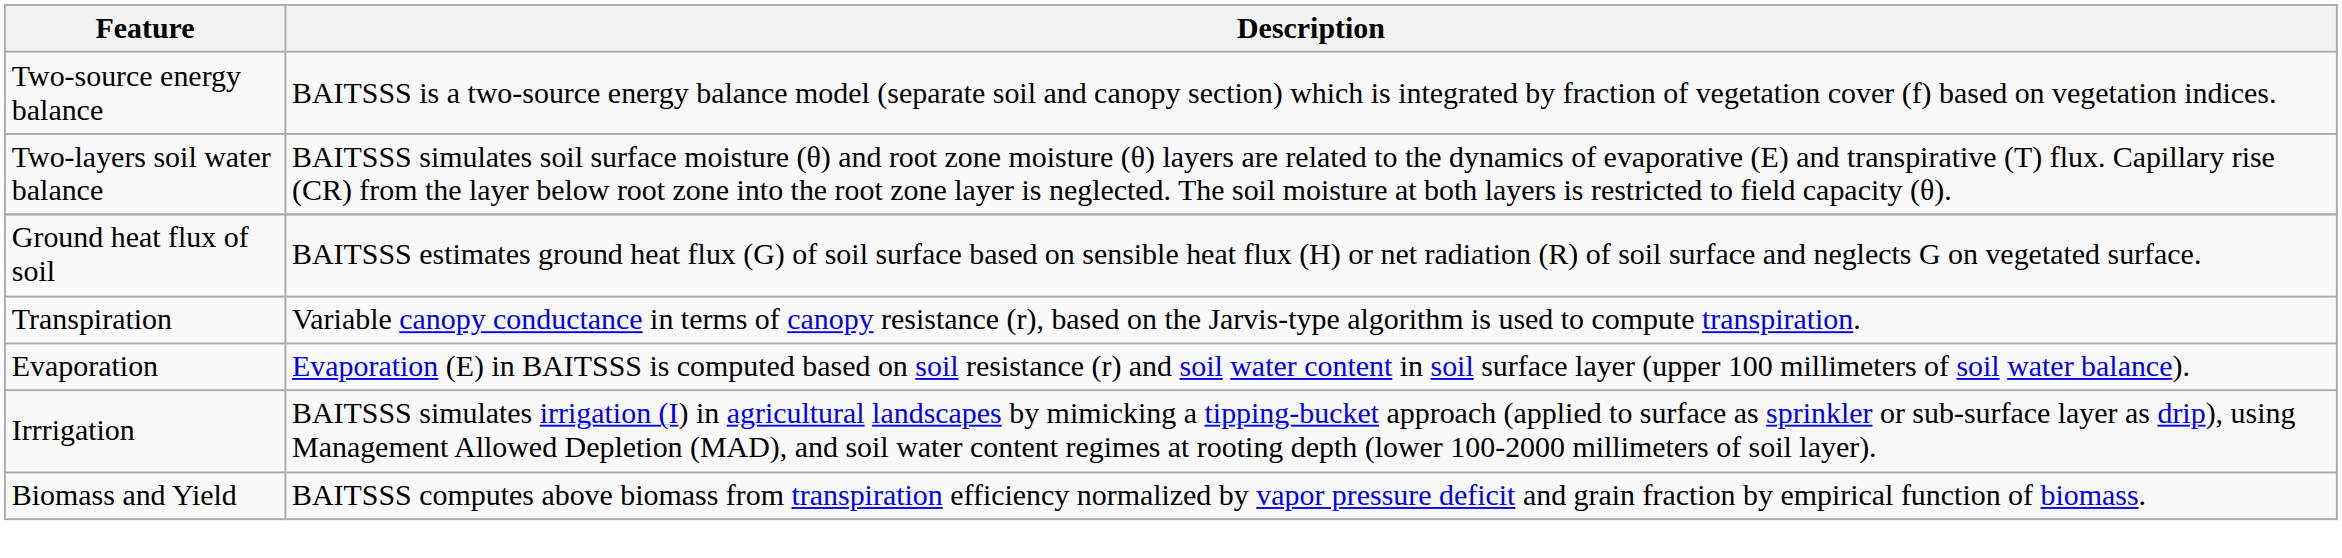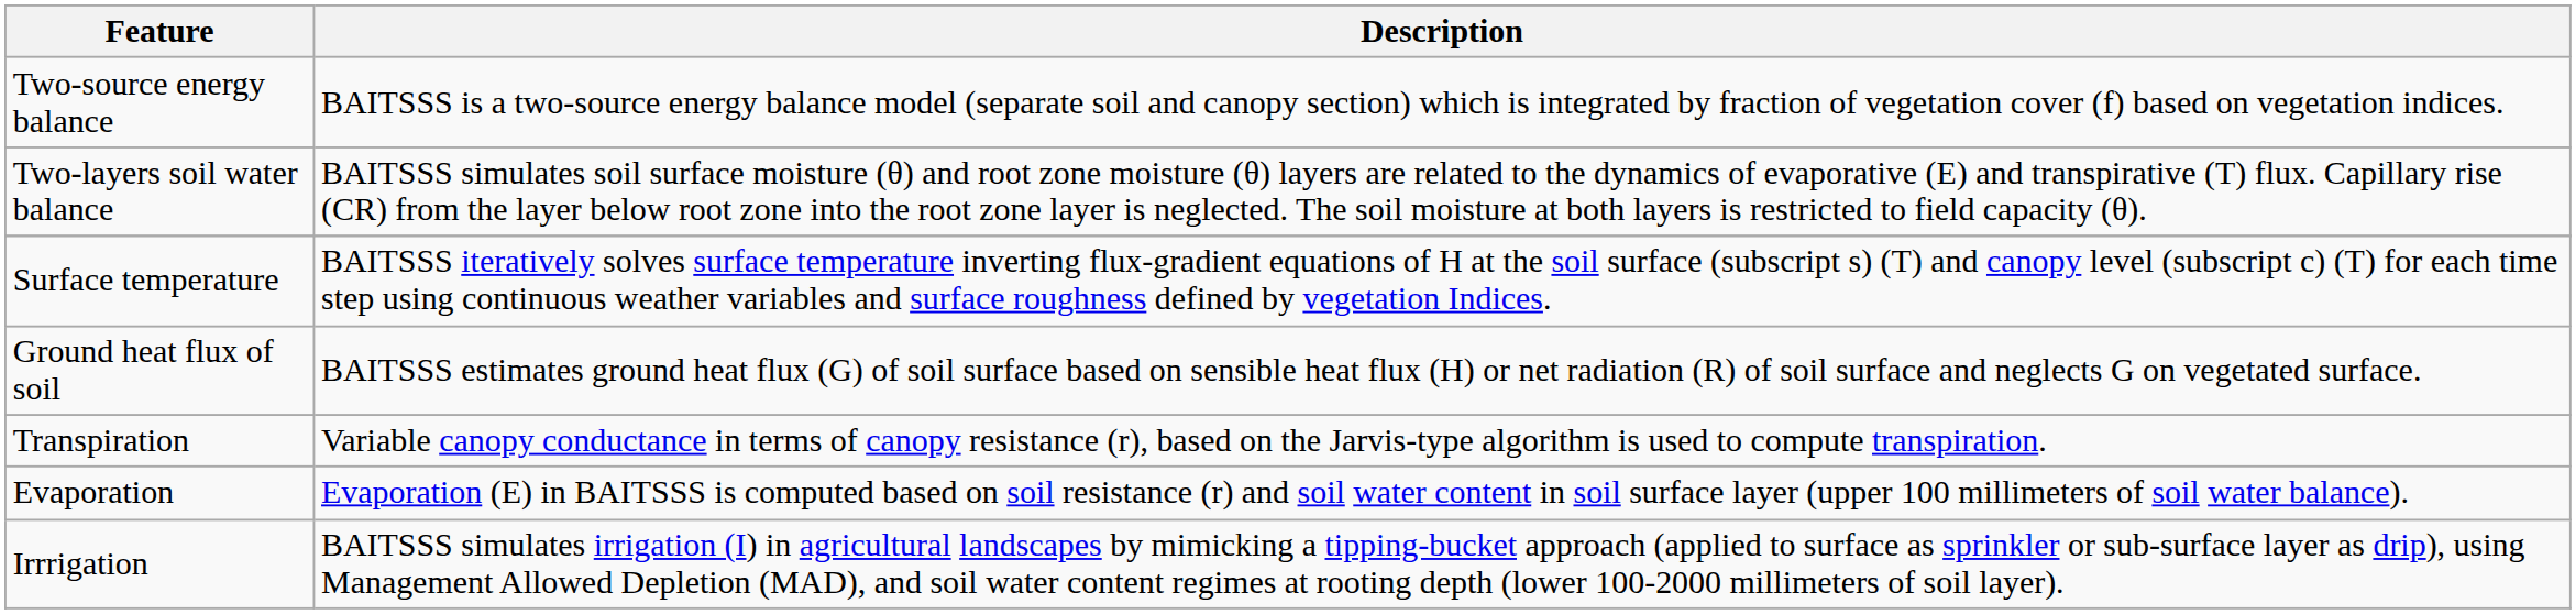 <table class="wikitable">
 <tr>
 <th>Feature</th>
 <th>Description</th>
 </tr>
 <tr>
 <td>Two-source energy balance</td>
 <td>BAITSSS is a two-source energy balance model (separate soil and canopy section) which is integrated by fraction of vegetation cover (f) based on vegetation indices.</td>
 </tr>
 <tr>
 <td>Two-layers soil water balance</td>
 <td>BAITSSS simulates soil surface moisture (θ) and root zone moisture (θ) layers are related to the dynamics of evaporative (E) and transpirative (T) flux. Capillary rise (CR) from the layer below root zone into the root zone layer is neglected. The soil moisture at both layers is restricted to field capacity (θ).</td>
 </tr>
 <tr>
+</tr>
+<tr>
+<td>Surface temperature</td>
+<td>BAITSSS <a href='#'>iteratively</a> solves <a href='#'>surface temperature</a> inverting flux-gradient equations of H at the <a href='#'>soil</a> surface (subscript s) (T) and <a href='#'>canopy</a> level (subscript c) (T) for each time step using continuous weather variables and <a href='#'>surface roughness</a> defined by <a href='#'>vegetation Indices</a>.</td>
 </tr>
 <tr>
 <td>Ground heat flux of soil</td>
 <td>BAITSSS estimates ground heat flux (G) of soil surface based on sensible heat flux (H) or net radiation (R) of soil surface and neglects G on vegetated surface.</td>
 </tr>
 <tr>
 <td>Transpiration</td>
 <td>Variable <a href='#'>canopy conductance</a> in terms of <a href='#'>canopy</a> resistance (r), based on the Jarvis-type algorithm is used to compute <a href='#'>transpiration</a>.</td>
 </tr>
 <tr>
 <td>Evaporation</td>
 <td><a href='#'>Evaporation</a> (E) in BAITSSS is computed based on <a href='#'>soil</a> resistance (r) and <a href='#'>soil</a> <a href='#'>water content</a> in <a href='#'>soil</a> surface layer (upper 100 millimeters of <a href='#'>soil</a> <a href='#'>water balance</a>).</td>
 </tr>
 <tr>
 <td>Irrrigation</td>
 <td>BAITSSS simulates <a href='#'>irrigation (I</a>) in <a href='#'>agricultural</a> <a href='#'>landscapes</a> by mimicking a <a href='#'>tipping-bucket</a> approach (applied to surface as <a href='#'>sprinkler</a> or sub-surface layer as <a href='#'>drip</a>), using Management Allowed Depletion (MAD), and soil water content regimes at rooting depth (lower 100-2000 millimeters of soil layer).</td>
 </tr>
-<tr>
-<td>Biomass and Yield</td>
-<td>BAITSSS computes above biomass from <a href='#'>transpiration</a> efficiency normalized by <a href='#'>vapor pressure deficit</a> and grain fraction by empirical function of <a href='#'>biomass</a>.</td>
-</tr>
 </table>
